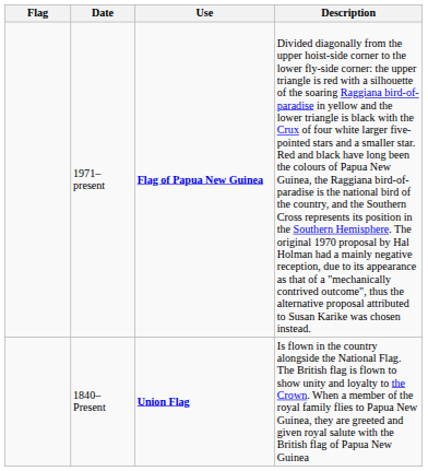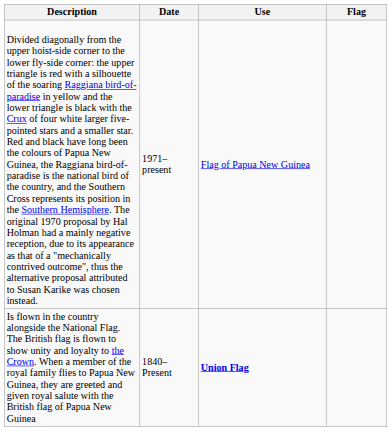 <table class="wikitable">
 <tr>
-<th style="width:110px;">Flag</th>
+<th style="width:250px;">Description</th>
 <th style="width:100px;">Date</th>
 <th style="width:250px;">Use</th>
-<th style="width:250px;">Description</th>
+<th style="width:110px;">Flag</th>
 </tr>
 <tr>
+<td><br>Divided diagonally from the upper hoist-side corner to the lower fly-side corner: the upper triangle is red with a silhouette of the soaring <a href='#'>Raggiana bird-of-paradise</a> in yellow and the lower triangle is black with the <a href='#'>Crux</a> of four white larger five-pointed stars and a smaller star. Red and black have long been the colours of Papua New Guinea, the Raggiana bird-of-paradise is the national bird of the country, and the Southern Cross represents its position in the <a href='#'>Southern Hemisphere</a>. The original 1970 proposal by Hal Holman had a mainly negative reception, due to its appearance as that of a "mechanically contrived outcome", thus the alternative proposal attributed to Susan Karike was chosen instead.</td>
+<td>1971–present</td>
+<td><a href='#'>Flag of Papua New Guinea</a></td>
 <td></td>
-<td>1971–present</td>
-<td><strong><a href='#'>Flag of Papua New Guinea</a></strong></td>
-<td><br>Divided diagonally from the upper hoist-side corner to the lower fly-side corner: the upper triangle is red with a silhouette of the soaring <a href='#'>Raggiana bird-of-paradise</a> in yellow and the lower triangle is black with the <a href='#'>Crux</a> of four white larger five-pointed stars and a smaller star. Red and black have long been the colours of Papua New Guinea, the Raggiana bird-of-paradise is the national bird of the country, and the Southern Cross represents its position in the <a href='#'>Southern Hemisphere</a>. The original 1970 proposal by Hal Holman had a mainly negative reception, due to its appearance as that of a "mechanically contrived outcome", thus the alternative proposal attributed to Susan Karike was chosen instead.</td>
 </tr>
 <tr>
-<td></td>
+<td>Is flown in the country alongside the National Flag. The British flag is flown to show unity and loyalty to <a href='#'>the Crown</a>. When a member of the royal family flies to Papua New Guinea, they are greeted and given royal salute with the British flag of Papua New Guinea</td>
 <td>1840–Present</td>
 <td><strong><a href='#'>Union Flag</a></strong></td>
-<td>Is flown in the country alongside the National Flag. The British flag is flown to show unity and loyalty to <a href='#'>the Crown</a>. When a member of the royal family flies to Papua New Guinea, they are greeted and given royal salute with the British flag of Papua New Guinea</td>
+<td></td>
 </tr>
 </table>
